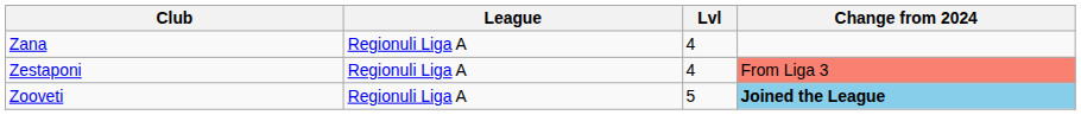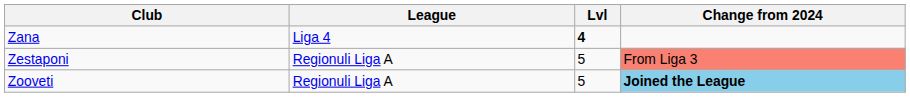 <table class="wikitable sortable" width=100% style="font-size:85%">
 <tr>
 <th width=10%>Club</th>
 <th width=10%>League</th>
 <th width=1%>Lvl</th>
 <th width=10%>Change from 2024</th>
 </tr>
 <tr>
 <td><a href='#'>Zana</a></td>
-<td><a href='#'>Regionuli Liga</a> A</td>
-<td>4</td>
+<td><a href='#'>Liga 4</a></td>
+<td><strong>4</strong></td>
 <td></td>
 </tr>
 <tr>
 <td><a href='#'>Zestaponi</a></td>
 <td><a href='#'>Regionuli Liga</a> A</td>
-<td>4</td>
+<td>5</td>
 <td style="background:salmon">From Liga 3</td>
 </tr>
 <tr>
 <td><a href='#'>Zooveti</a></td>
 <td><a href='#'>Regionuli Liga</a> A</td>
 <td>5</td>
 <td style="background:skyblue"><strong>Joined the League</strong></td>
 </tr>
 </table>
